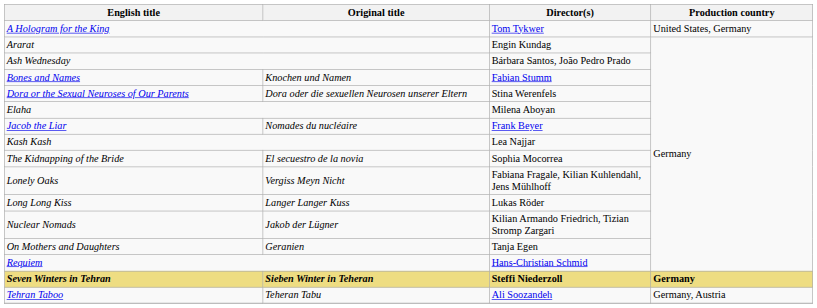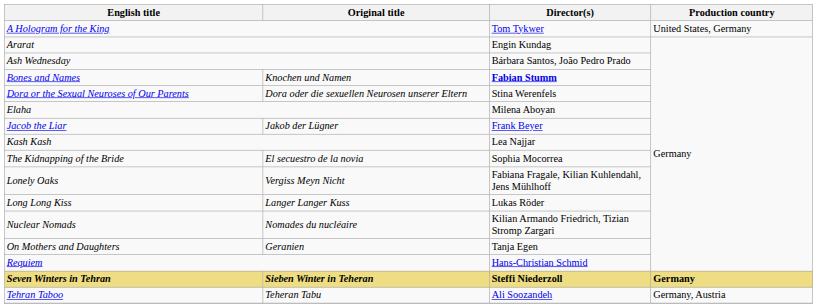 <table class="sortable wikitable" width="100%" cellpadding="5">
 <tr>
 <th scope="col" width="32%">English title</th>
 <th scope="col" width="28%">Original title</th>
 <th scope="col" width="20%">Director(s)</th>
 <th scope="col" width="20%">Production country</th>
 </tr>
 <tr>
 <td colspan=2><em><a href='#'>A Hologram for the King</a></em></td>
 <td><a href='#'>Tom Tykwer</a></td>
 <td>United States, Germany</td>
 </tr>
 <tr>
 <td colspan="2"><em>Ararat</em></td>
 <td>Engin Kundag</td>
 <td rowspan="13">Germany</td>
 </tr>
 <tr>
 <td colspan="2"><em>Ash Wednesday</em></td>
 <td>Bárbara Santos, João Pedro Prado</td>
 </tr>
 <tr>
 <td><em><a href='#'>Bones and Names</a></em></td>
 <td><em>Knochen und Namen</em></td>
-<td><a href='#'>Fabian Stumm</a></td>
+<td><strong><a href='#'>Fabian Stumm</a></strong></td>
 </tr>
 <tr>
 <td><em><a href='#'>Dora or the Sexual Neuroses of Our Parents</a></em></td>
 <td><em>Dora oder die sexuellen Neurosen unserer Eltern</em></td>
 <td>Stina Werenfels</td>
 </tr>
 <tr>
 <td colspan="2"><em>Elaha</em></td>
 <td>Milena Aboyan</td>
 </tr>
 <tr>
 <td><em><a href='#'>Jacob the Liar</a></em></td>
-<td><em>Nomades du nucléaire</em></td>
+<td><em>Jakob der Lügner</em></td>
 <td><a href='#'>Frank Beyer</a></td>
 </tr>
 <tr>
 <td colspan="2"><em>Kash Kash</em></td>
 <td>Lea Najjar</td>
 </tr>
 <tr>
 <td><em>The Kidnapping of the Bride</em></td>
 <td><em>El secuestro de la novia</em></td>
 <td>Sophia Mocorrea</td>
 </tr>
 <tr>
 <td><em>Lonely Oaks</em></td>
 <td><em>Vergiss Meyn Nicht</em></td>
 <td>Fabiana Fragale, Kilian Kuhlendahl, Jens Mühlhoff</td>
 </tr>
 <tr>
 <td><em>Long Long Kiss</em></td>
 <td><em>Langer Langer Kuss</em></td>
 <td>Lukas Röder</td>
 </tr>
 <tr>
 <td><em>Nuclear Nomads</em></td>
-<td><em>Jakob der Lügner</em></td>
+<td><em>Nomades du nucléaire</em></td>
 <td>Kilian Armando Friedrich, Tizian Stromp Zargari</td>
 </tr>
 <tr>
 <td><em>On Mothers and Daughters</em></td>
 <td><em>Geranien</em></td>
 <td>Tanja Egen</td>
 </tr>
 <tr>
 <td colspan="2"><em><a href='#'>Requiem</a></em></td>
 <td><a href='#'>Hans-Christian Schmid</a></td>
 </tr>
 <tr style="background:#eedd82">
 <td><strong><em>Seven Winters in Tehran</em></strong></td>
 <td><strong><em>Sieben Winter in Teheran</em></strong></td>
 <td><strong>Steffi Niederzoll</strong></td>
 <td><strong>Germany</strong></td>
 </tr>
 <tr>
 <td><em><a href='#'>Tehran Taboo</a></em></td>
 <td><em>Teheran Tabu</em></td>
 <td><a href='#'>Ali Soozandeh</a></td>
 <td>Germany, Austria</td>
 </tr>
 <tr>
 </tr>
 </table>
